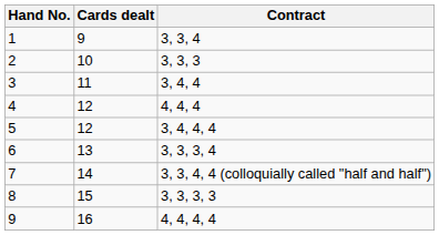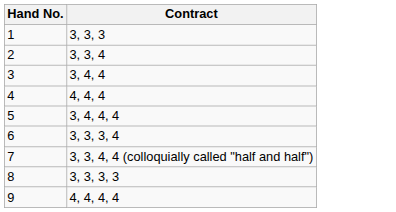 <table class="wikitable" border="1">
 <tr>
 <th>Hand No.</th>
-<th>Cards dealt</th>
 <th>Contract</th>
 </tr>
 <tr>
 <td>1</td>
-<td>9</td>
+<td>3, 3, 3</td>
+</tr>
+<tr>
+<td>2</td>
 <td>3, 3, 4</td>
 </tr>
 <tr>
-<td>2</td>
-<td>10</td>
-<td>3, 3, 3</td>
-</tr>
-<tr>
 <td>3</td>
-<td>11</td>
 <td>3, 4, 4</td>
 </tr>
 <tr>
 <td>4</td>
-<td>12</td>
 <td>4, 4, 4</td>
 </tr>
 <tr>
 <td>5</td>
-<td>12</td>
 <td>3, 4, 4, 4</td>
 </tr>
 <tr>
 <td>6</td>
-<td>13</td>
 <td>3, 3, 3, 4</td>
 </tr>
 <tr>
 <td>7</td>
-<td>14</td>
 <td>3, 3, 4, 4 (colloquially called "half and half")</td>
 </tr>
 <tr>
 <td>8</td>
-<td>15</td>
 <td>3, 3, 3, 3</td>
 </tr>
 <tr>
 <td>9</td>
-<td>16</td>
 <td>4, 4, 4, 4</td>
 </tr>
 </table>
